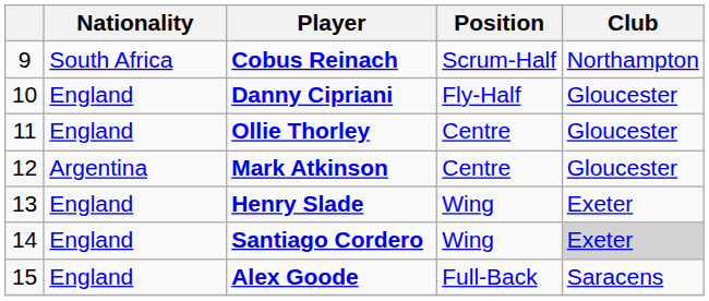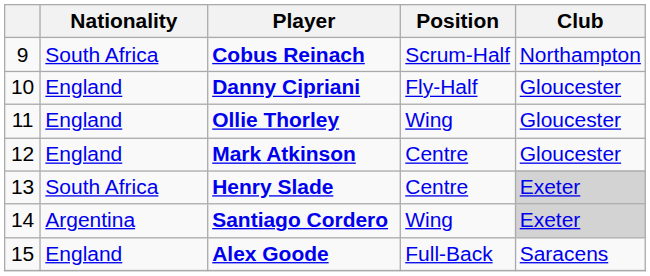 <table class="wikitable">
 <tr>
 <th width=20></th>
 <th width=120>Nationality</th>
 <th width=140>Player</th>
 <th width=80>Position</th>
 <th width=80>Club</th>
 </tr>
 <tr>
 <td align=center>9</td>
 <td> <a href='#'>South Africa</a></td>
 <td><strong><a href='#'>Cobus Reinach</a></strong></td>
 <td><a href='#'>Scrum-Half</a></td>
 <td><a href='#'>Northampton</a></td>
 </tr>
 <tr>
 <td align=center>10</td>
 <td> <a href='#'>England</a></td>
 <td><strong><a href='#'>Danny Cipriani</a></strong></td>
 <td><a href='#'>Fly-Half</a></td>
 <td><a href='#'>Gloucester</a></td>
 </tr>
 <tr>
 <td align=center>11</td>
 <td> <a href='#'>England</a></td>
 <td><strong><a href='#'>Ollie Thorley</a></strong></td>
-<td><a href='#'>Centre</a></td>
+<td><a href='#'>Wing</a></td>
 <td><a href='#'>Gloucester</a></td>
 </tr>
 <tr>
 <td align=center>12</td>
-<td> <a href='#'>Argentina</a></td>
+<td> <a href='#'>England</a></td>
 <td><strong><a href='#'>Mark Atkinson</a></strong></td>
 <td><a href='#'>Centre</a></td>
 <td><a href='#'>Gloucester</a></td>
 </tr>
 <tr>
 <td align=center>13</td>
-<td> <a href='#'>England</a></td>
+<td> <a href='#'>South Africa</a></td>
 <td><strong><a href='#'>Henry Slade</a></strong></td>
-<td><a href='#'>Wing</a></td>
-<td><a href='#'>Exeter</a></td>
+<td><a href='#'>Centre</a></td>
+<td style="background: lightgrey;"><a href='#'>Exeter</a></td>
 </tr>
 <tr>
 <td align=center>14</td>
-<td> <a href='#'>England</a></td>
+<td> <a href='#'>Argentina</a></td>
 <td><strong><a href='#'>Santiago Cordero</a></strong></td>
 <td><a href='#'>Wing</a></td>
 <td style="background: lightgrey;"><a href='#'>Exeter</a></td>
 </tr>
 <tr>
 <td align=center>15</td>
 <td> <a href='#'>England</a></td>
 <td><strong><a href='#'>Alex Goode</a></strong></td>
 <td><a href='#'>Full-Back</a></td>
 <td><a href='#'>Saracens</a></td>
 </tr>
 <tr>
 </tr>
 </table>
